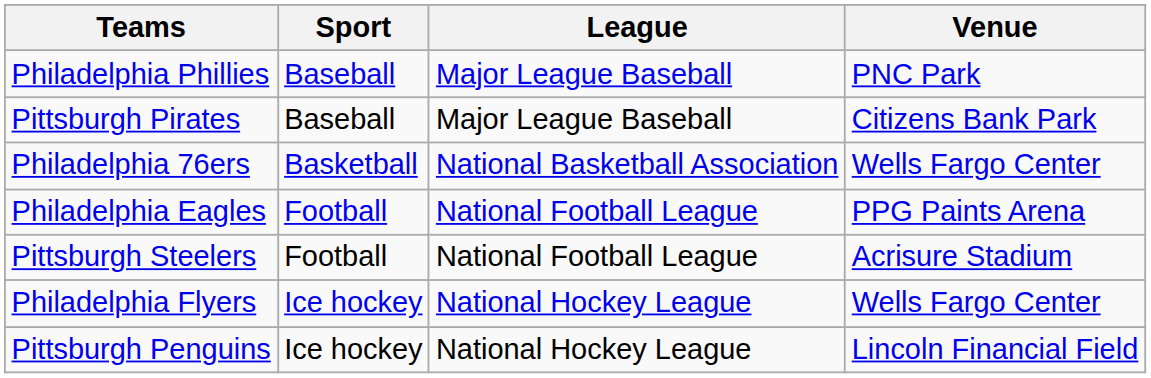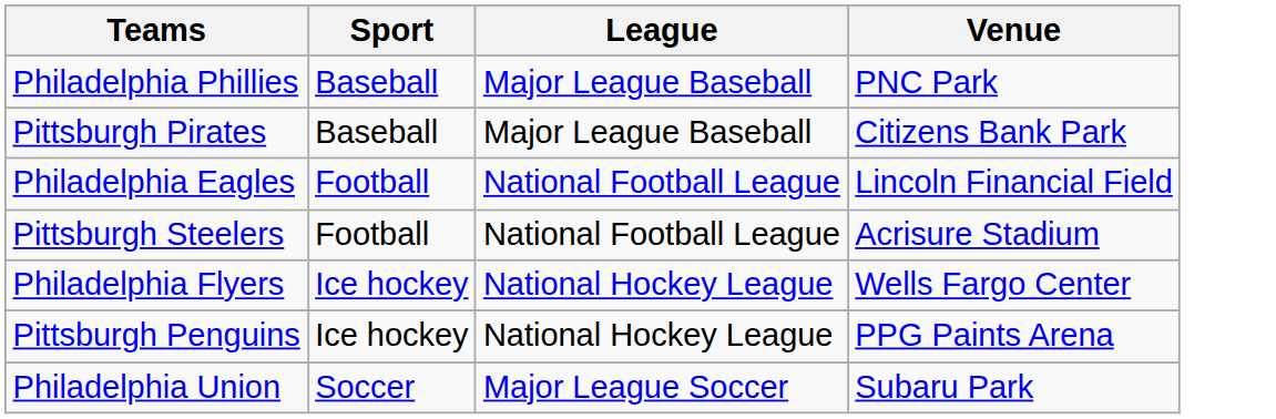 <table class="wikitable sortable">
 <tr>
 <th>Teams</th>
 <th>Sport</th>
 <th>League</th>
 <th>Venue</th>
 </tr>
 <tr>
 <td><a href='#'>Philadelphia Phillies</a></td>
 <td><a href='#'>Baseball</a></td>
 <td><a href='#'>Major League Baseball</a></td>
 <td><a href='#'>PNC Park</a></td>
 </tr>
 <tr>
 <td><a href='#'>Pittsburgh Pirates</a></td>
 <td>Baseball</td>
 <td>Major League Baseball</td>
 <td><a href='#'>Citizens Bank Park</a></td>
 </tr>
 <tr>
-<td><a href='#'>Philadelphia 76ers</a></td>
-<td><a href='#'>Basketball</a></td>
-<td><a href='#'>National Basketball Association</a></td>
-<td><a href='#'>Wells Fargo Center</a></td>
-</tr>
-<tr>
 <td><a href='#'>Philadelphia Eagles</a></td>
 <td><a href='#'>Football</a></td>
 <td><a href='#'>National Football League</a></td>
-<td><a href='#'>PPG Paints Arena</a></td>
+<td><a href='#'>Lincoln Financial Field</a></td>
 </tr>
 <tr>
 <td><a href='#'>Pittsburgh Steelers</a></td>
 <td American football>Football</td>
 <td>National Football League</td>
 <td><a href='#'>Acrisure Stadium</a></td>
 </tr>
 <tr>
 <td><a href='#'>Philadelphia Flyers</a></td>
 <td><a href='#'>Ice hockey</a></td>
 <td><a href='#'>National Hockey League</a></td>
 <td><a href='#'>Wells Fargo Center</a></td>
 </tr>
 <tr>
 <td><a href='#'>Pittsburgh Penguins</a></td>
 <td>Ice hockey</td>
 <td>National Hockey League</td>
-<td><a href='#'>Lincoln Financial Field</a></td>
+<td><a href='#'>PPG Paints Arena</a></td>
+</tr>
+<tr>
+<td><a href='#'>Philadelphia Union</a></td>
+<td><a href='#'>Soccer</a></td>
+<td><a href='#'>Major League Soccer</a></td>
+<td><a href='#'>Subaru Park</a></td>
 </tr>
 </table>
